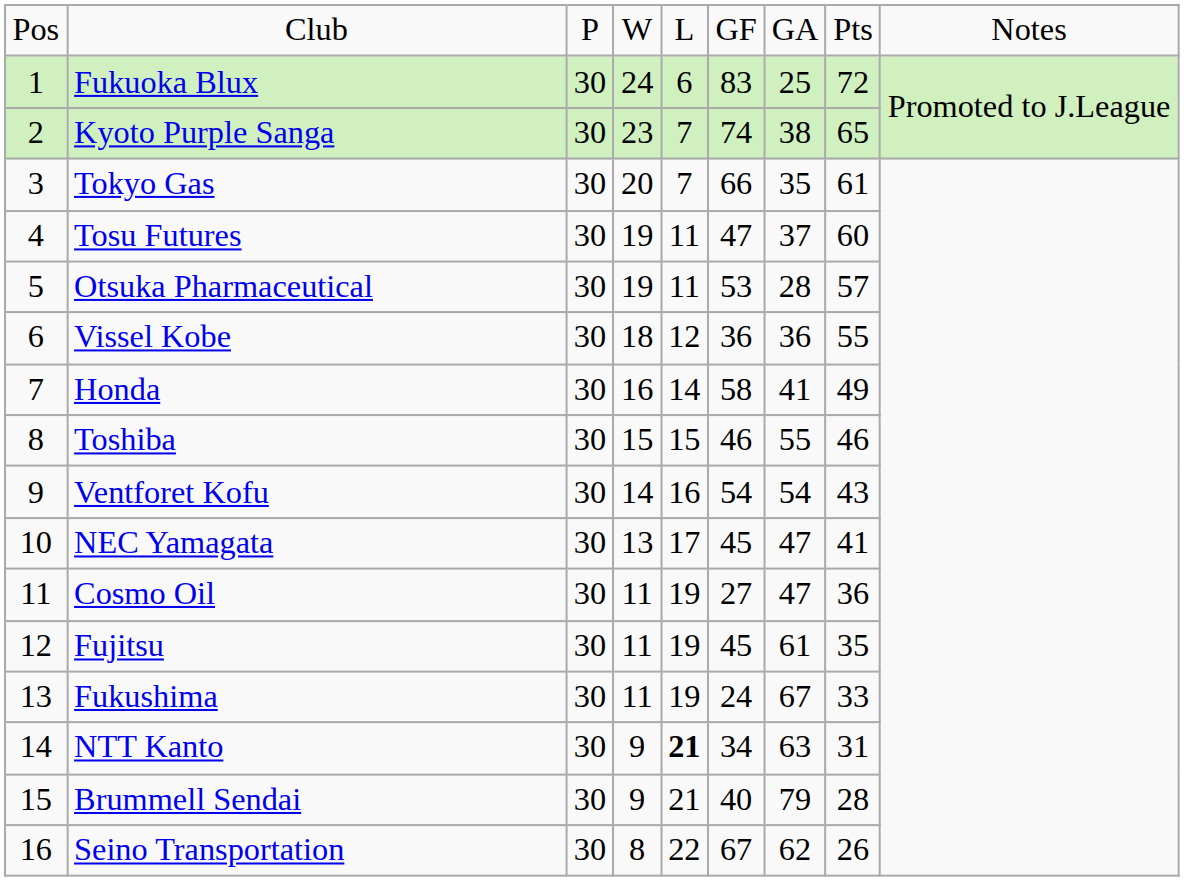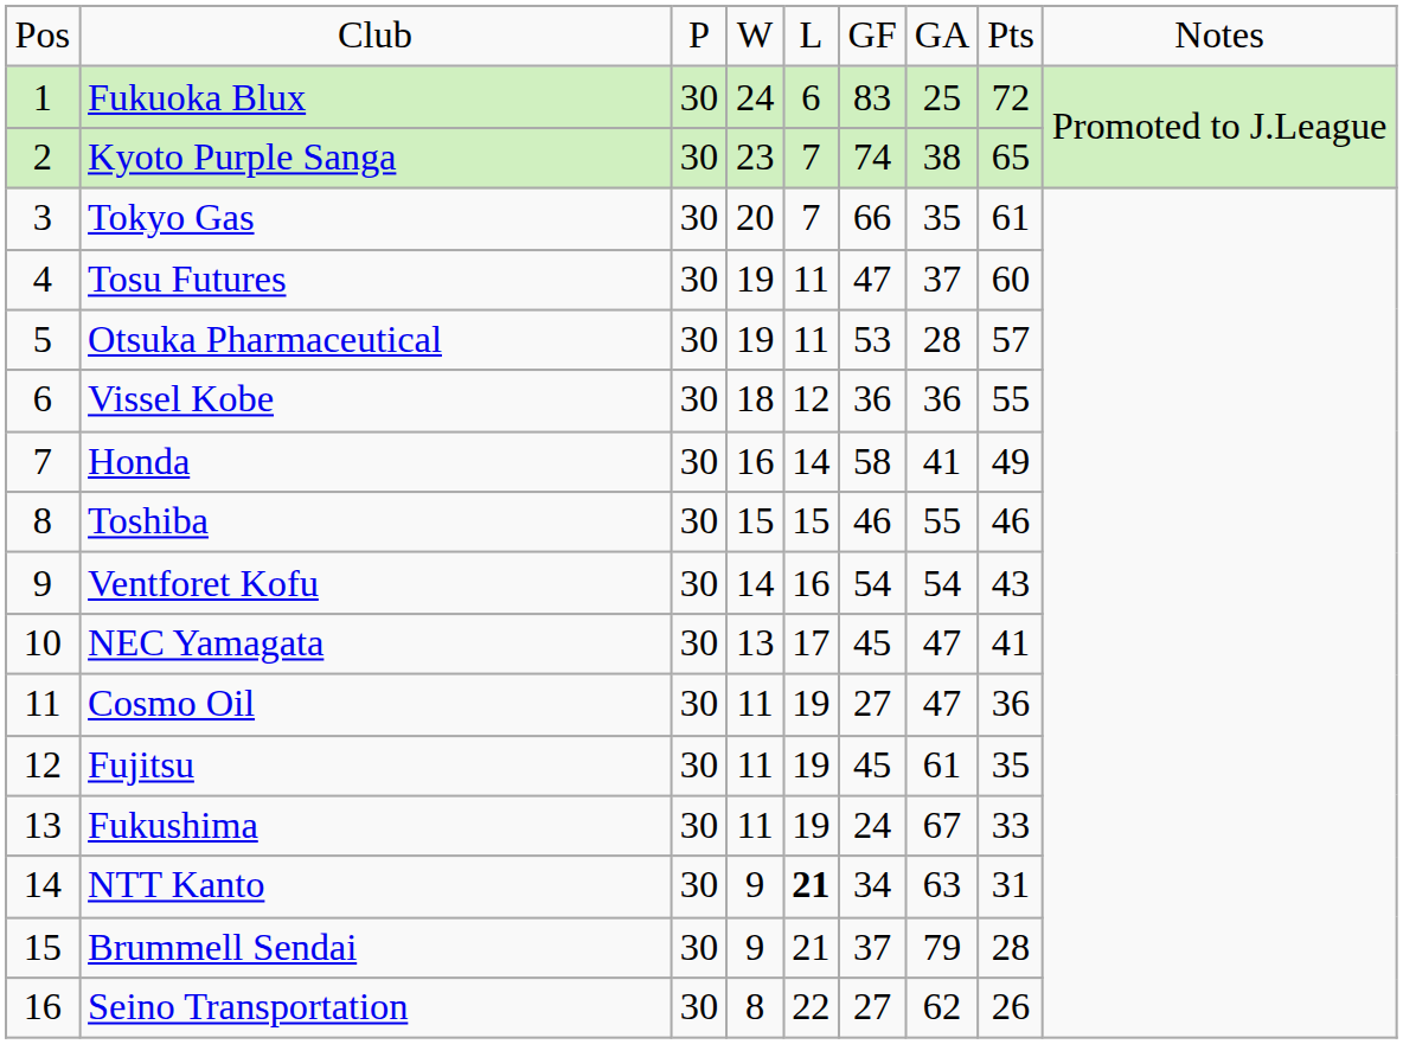 <table class="wikitable" style="text-align:center;">
 <tr>
 <td>Pos</td>
 <td style="width:15em">Club</td>
 <td>P</td>
 <td>W</td>
 <td>L</td>
 <td>GF</td>
 <td>GA</td>
 <td>Pts</td>
 <td>Notes</td>
 </tr>
 <tr bgcolor="#D0F0C0">
 <td>1</td>
 <td align="left"> <a href='#'>Fukuoka Blux</a></td>
 <td>30</td>
 <td>24</td>
 <td>6</td>
 <td>83</td>
 <td>25</td>
 <td>72</td>
 <td rowspan="2">Promoted to J.League</td>
 </tr>
 <tr bgcolor="#D0F0C0">
 <td>2</td>
 <td align="left"> <a href='#'>Kyoto Purple Sanga</a></td>
 <td>30</td>
 <td>23</td>
 <td>7</td>
 <td>74</td>
 <td>38</td>
 <td>65</td>
 </tr>
 <tr>
 <td>3</td>
 <td align="left"> <a href='#'>Tokyo Gas</a></td>
 <td>30</td>
 <td>20</td>
 <td>7</td>
 <td>66</td>
 <td>35</td>
 <td>61</td>
 </tr>
 <tr>
 <td>4</td>
 <td align="left"> <a href='#'>Tosu Futures</a></td>
 <td>30</td>
 <td>19</td>
 <td>11</td>
 <td>47</td>
 <td>37</td>
 <td>60</td>
 </tr>
 <tr>
 <td>5</td>
 <td align="left"> <a href='#'>Otsuka Pharmaceutical</a></td>
 <td>30</td>
 <td>19</td>
 <td>11</td>
 <td>53</td>
 <td>28</td>
 <td>57</td>
 </tr>
 <tr>
 <td>6</td>
 <td align="left"> <a href='#'>Vissel Kobe</a></td>
 <td>30</td>
 <td>18</td>
 <td>12</td>
 <td>36</td>
 <td>36</td>
 <td>55</td>
 </tr>
 <tr>
 <td>7</td>
 <td align="left"> <a href='#'>Honda</a></td>
 <td>30</td>
 <td>16</td>
 <td>14</td>
 <td>58</td>
 <td>41</td>
 <td>49</td>
 </tr>
 <tr>
 <td>8</td>
 <td align="left"> <a href='#'>Toshiba</a></td>
 <td>30</td>
 <td>15</td>
 <td>15</td>
 <td>46</td>
 <td>55</td>
 <td>46</td>
 </tr>
 <tr>
 <td>9</td>
 <td align="left"> <a href='#'>Ventforet Kofu</a></td>
 <td>30</td>
 <td>14</td>
 <td>16</td>
 <td>54</td>
 <td>54</td>
 <td>43</td>
 </tr>
 <tr>
 <td>10</td>
 <td align="left"> <a href='#'>NEC Yamagata</a></td>
 <td>30</td>
 <td>13</td>
 <td>17</td>
 <td>45</td>
 <td>47</td>
 <td>41</td>
 </tr>
 <tr>
 <td>11</td>
 <td align="left"> <a href='#'>Cosmo Oil</a></td>
 <td>30</td>
 <td>11</td>
 <td>19</td>
 <td>27</td>
 <td>47</td>
 <td>36</td>
 </tr>
 <tr>
 <td>12</td>
 <td align="left"> <a href='#'>Fujitsu</a></td>
 <td>30</td>
 <td>11</td>
 <td>19</td>
 <td>45</td>
 <td>61</td>
 <td>35</td>
 </tr>
 <tr>
 <td>13</td>
 <td align="left"> <a href='#'>Fukushima</a></td>
 <td>30</td>
 <td>11</td>
 <td>19</td>
 <td>24</td>
 <td>67</td>
 <td>33</td>
 </tr>
 <tr>
 <td>14</td>
 <td align="left"> <a href='#'>NTT Kanto</a></td>
 <td>30</td>
 <td>9</td>
 <td><strong>21</strong></td>
 <td>34</td>
 <td>63</td>
 <td>31</td>
 </tr>
 <tr>
 <td>15</td>
 <td align="left"> <a href='#'>Brummell Sendai</a></td>
 <td>30</td>
 <td>9</td>
 <td>21</td>
-<td>40</td>
+<td>37</td>
 <td>79</td>
 <td>28</td>
 </tr>
 <tr>
 <td>16</td>
 <td align="left"> <a href='#'>Seino Transportation</a></td>
 <td>30</td>
 <td>8</td>
 <td>22</td>
-<td>67</td>
+<td>27</td>
 <td>62</td>
 <td>26</td>
 </tr>
 </table>
